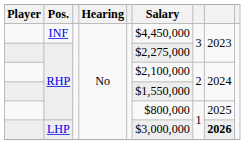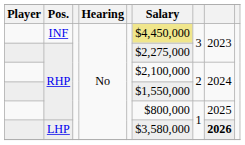 <table class="wikitable sortable">
 <tr>
 </tr>
 <tr>
 <th>Player</th>
 <th>Pos.</th>
 <th></th>
 <th>Hearing</th>
 <th></th>
 <th>Salary</th>
 <th></th>
 <th></th>
 <th class="unsortable"></th>
 </tr>
 <tr>
 <td></td>
 <td align=center><a href='#'>INF</a></td>
 <td align=center rowspan="6"></td>
 <td align=center rowspan="6">No</td>
 <td align=center rowspan="6"></td>
-<td align=right>$4,450,000</td>
+<td align=right style="background: khaki;">$4,450,000</td>
 <td align=center rowspan="2">3</td>
 <td align=center rowspan="2">2023</td>
 <td class="unsortable" align=center rowspan="6"></td>
 </tr>
 <tr bgcolor="eeeeee">
 <td></td>
 <td align=center rowspan="4"><a href='#'>RHP</a></td>
 <td>$2,275,000</td>
 </tr>
 <tr>
 <td></td>
 <td align=right>$2,100,000</td>
 <td align=center rowspan="2">2</td>
 <td align=center rowspan="2">2024</td>
 </tr>
 <tr bgcolor="eeeeee">
 <td></td>
 <td>$1,550,000</td>
 </tr>
 <tr>
 <td></td>
 <td align=right>$800,000</td>
 <td align=center rowspan="2">1</td>
 <td align=center>2025</td>
 </tr>
 <tr bgcolor="eeeeee">
 <td></td>
 <td align=center><a href='#'>LHP</a></td>
-<td align=right>$3,000,000</td>
+<td align=right>$3,580,000</td>
 <td align=center><strong>2026</strong></td>
 </tr>
 <tr>
 </tr>
 </table>
